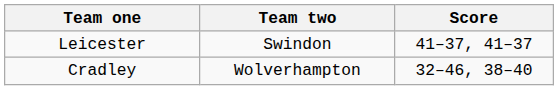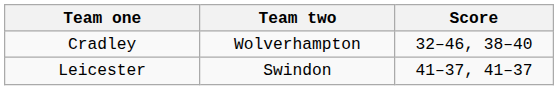 <table class="wikitable" style="text-align: center">
 <tr>
 <th width=150>Team one</th>
 <th width=150>Team two</th>
 <th width=120>Score</th>
 </tr>
 <tr>
+<td>Cradley</td>
+<td>Wolverhampton</td>
+<td>32–46, 38–40</td>
+</tr>
+<tr>
 <td>Leicester</td>
 <td>Swindon</td>
 <td>41–37, 41–37</td>
 </tr>
-<tr>
-<td>Cradley</td>
-<td>Wolverhampton</td>
-<td>32–46, 38–40</td>
-</tr>
 </table>
